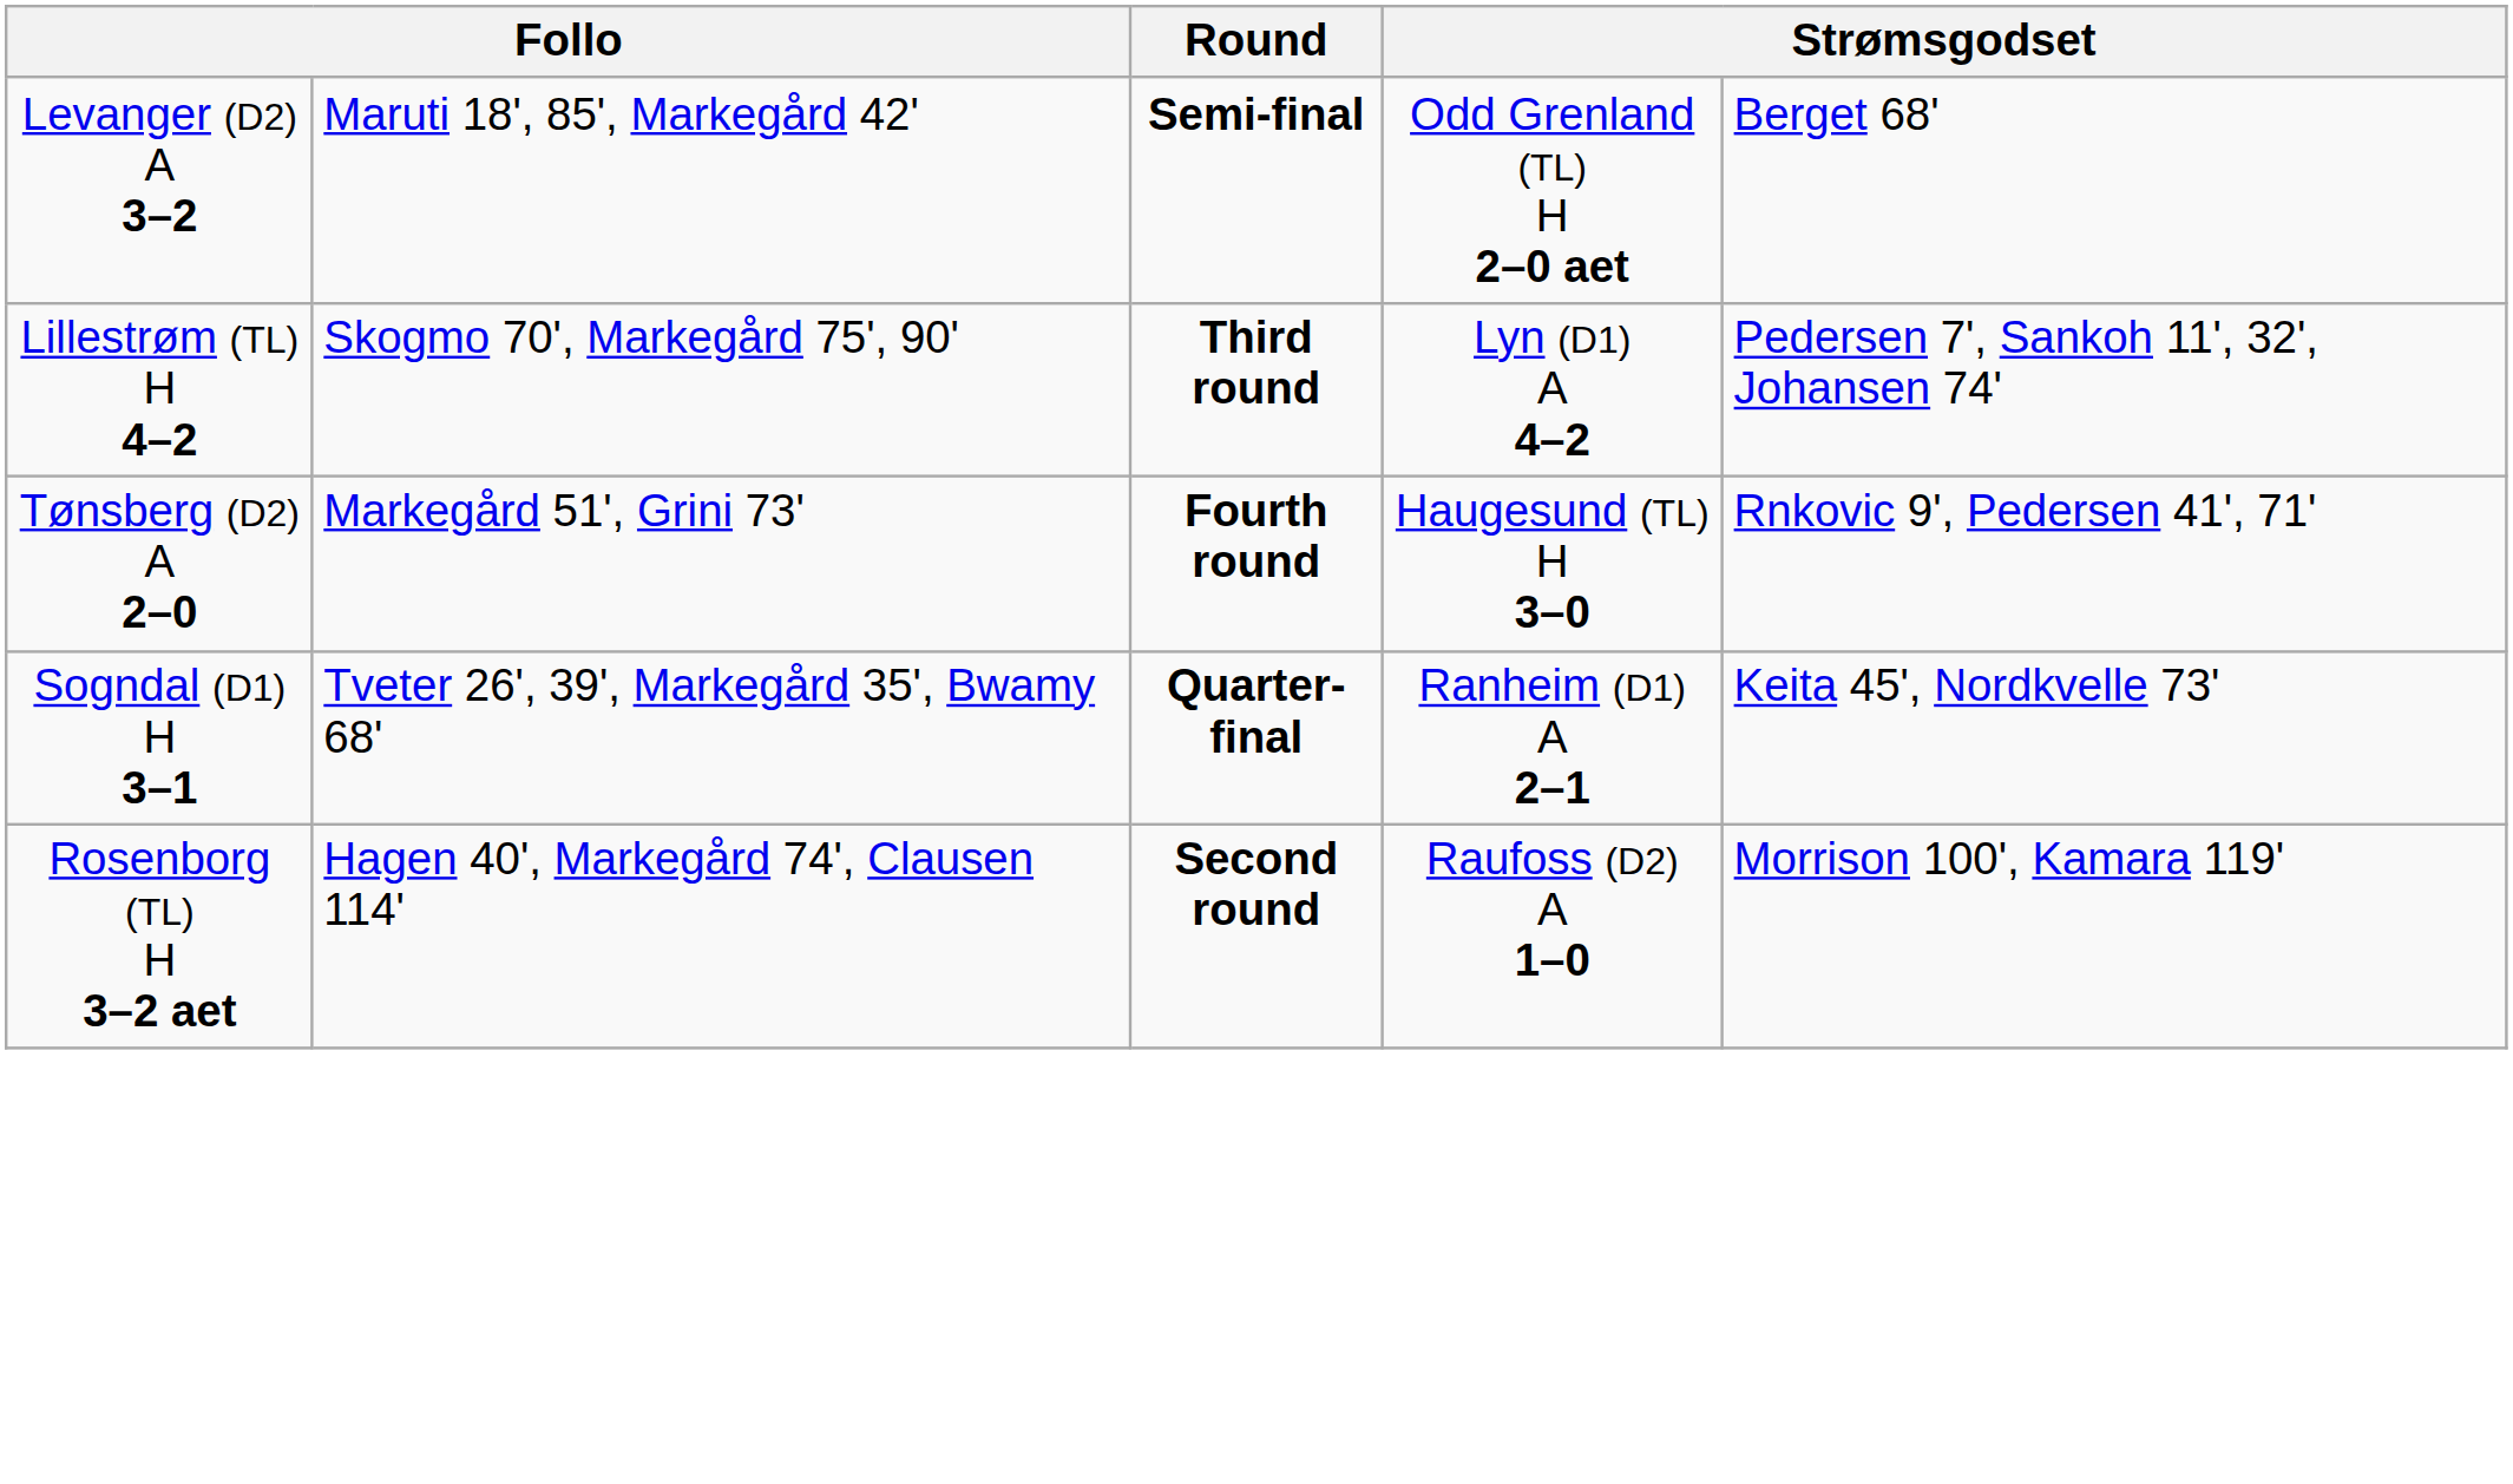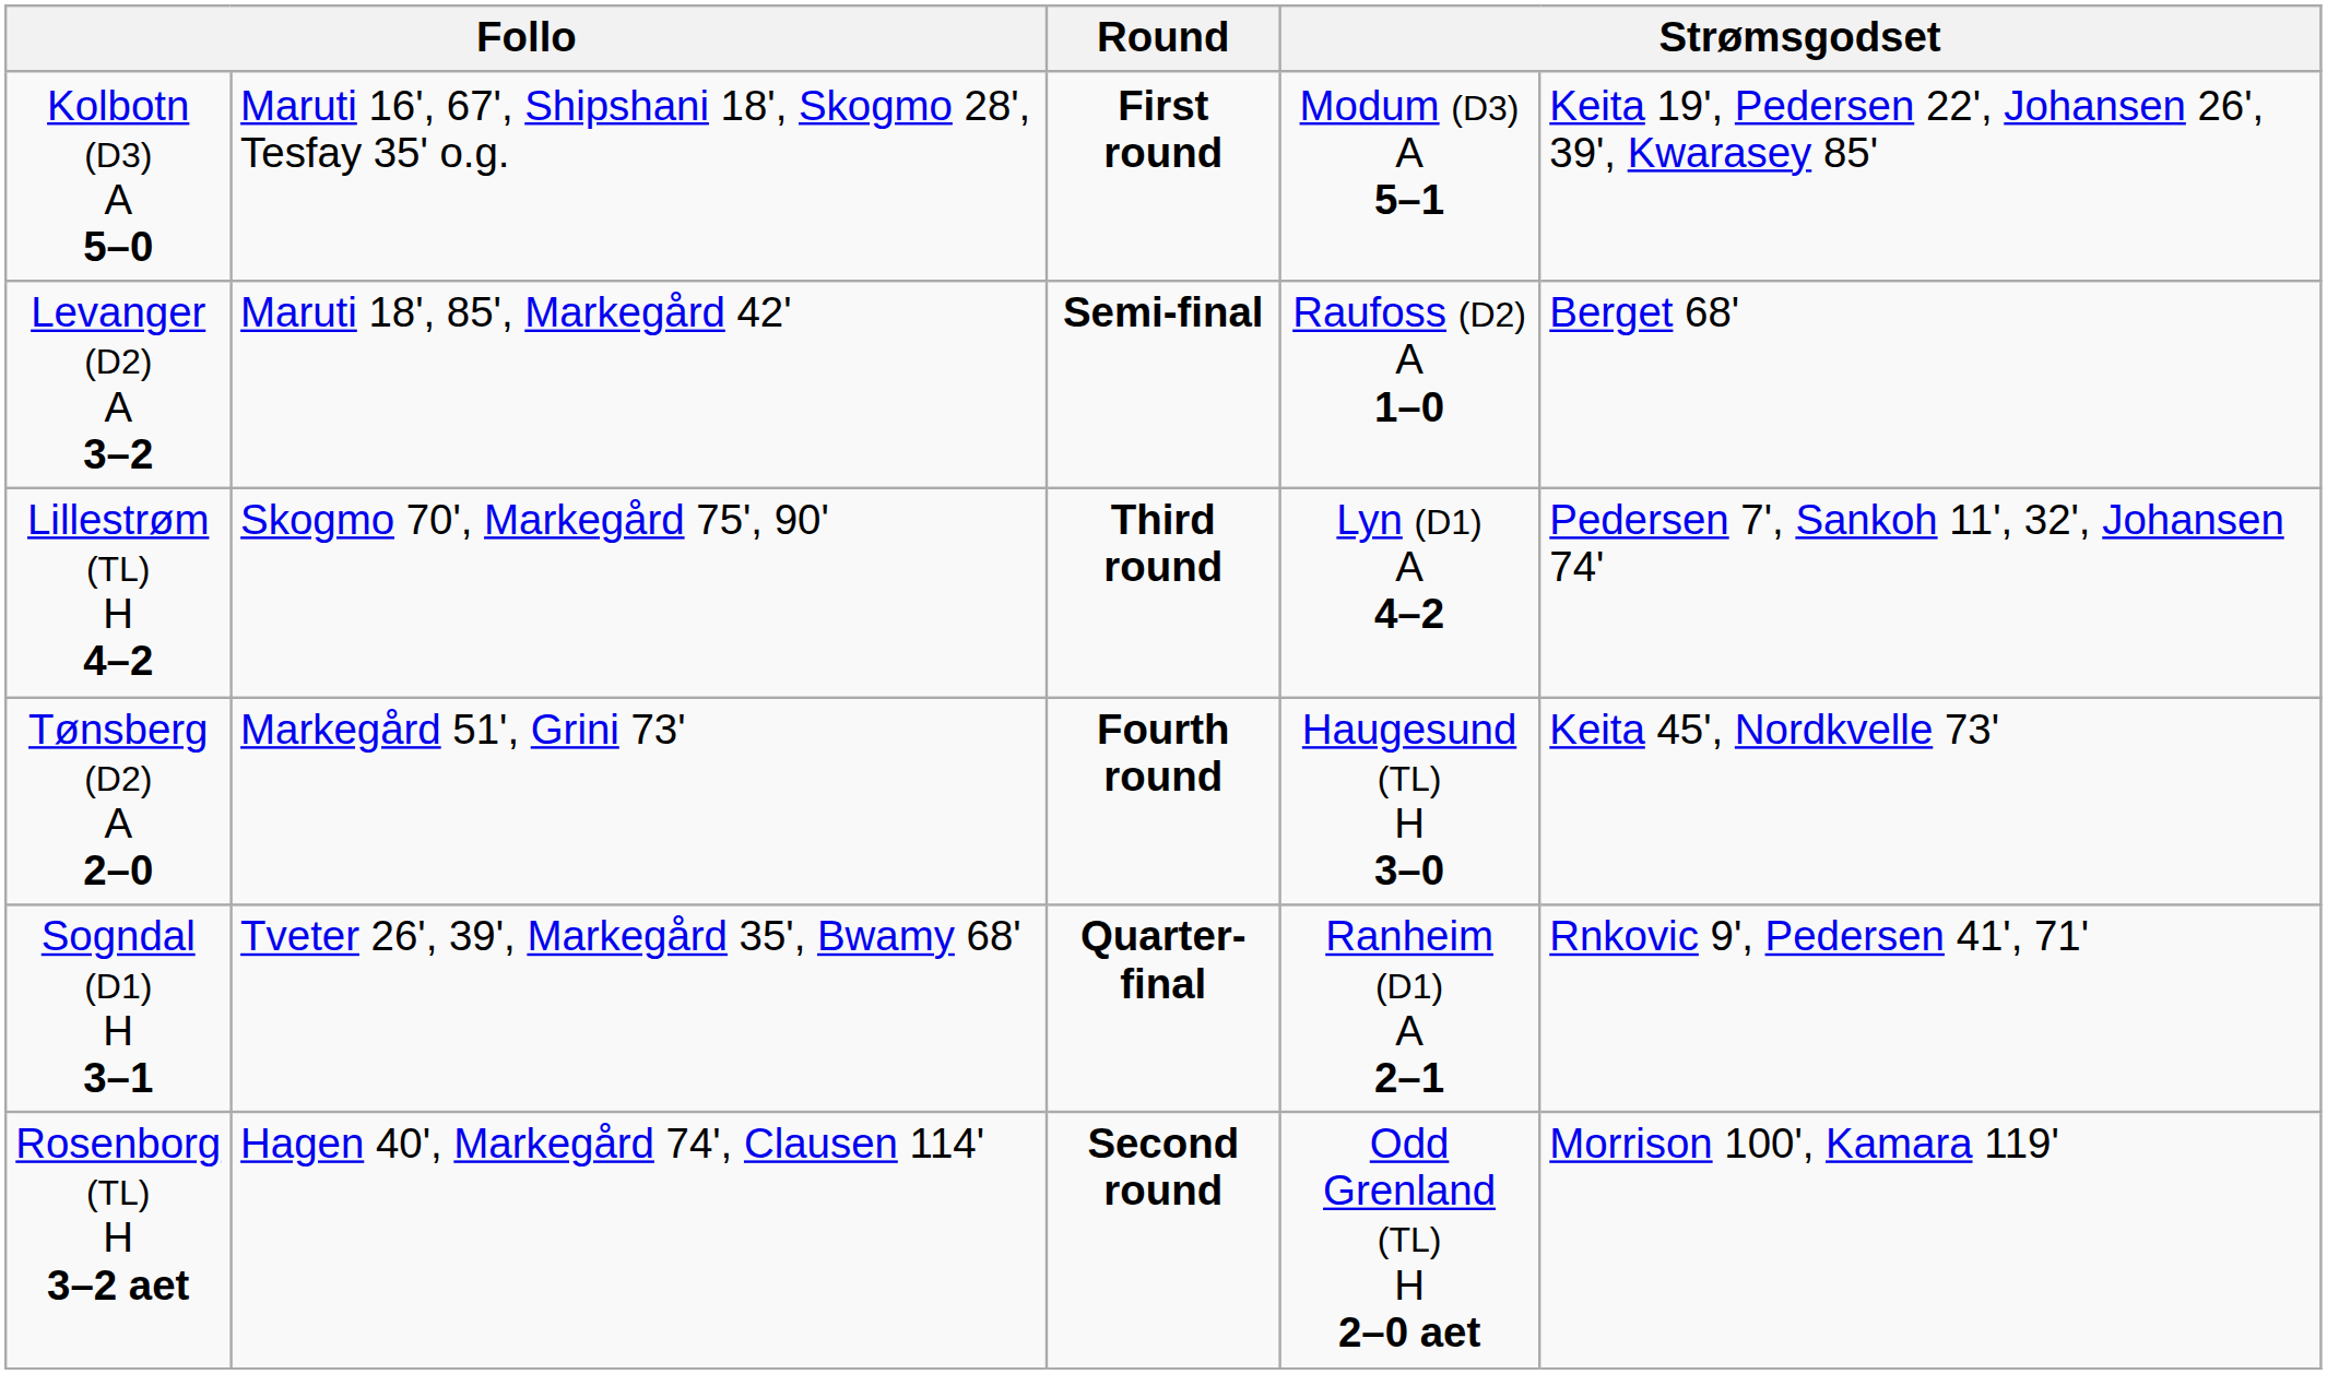 <table class=wikitable width=100% style="text-align:center">
 <tr valign=top>
 <th colspan=2 width=45%>Follo</th>
 <th width=10%>Round</th>
 <th colspan=2 width=45%>Strømsgodset</th>
 </tr>
 <tr valign=top>
+<td><a href='#'>Kolbotn</a> <small>(D3)</small><br>A<br><strong>5–0</strong></td>
+<td align=left><a href='#'>Maruti</a> 16', 67', <a href='#'>Shipshani</a> 18', <a href='#'>Skogmo</a> 28', Tesfay 35' o.g.</td>
+<td><strong>First round</strong></td>
+<td><a href='#'>Modum</a> <small>(D3)</small><br>A<br><strong>5–1</strong></td>
+<td align=left><a href='#'>Keita</a> 19', <a href='#'>Pedersen</a> 22', <a href='#'>Johansen</a> 26', 39', <a href='#'>Kwarasey</a> 85'</td>
+</tr>
+<tr valign=top>
 <td><a href='#'>Levanger</a> <small>(D2)</small><br>A<br><strong>3–2</strong></td>
 <td align=left><a href='#'>Maruti</a> 18', 85', <a href='#'>Markegård</a> 42'</td>
 <td><strong>Semi-final</strong></td>
-<td><a href='#'>Odd Grenland</a> <small>(TL)</small><br>H<br><strong>2–0 aet</strong></td>
+<td><a href='#'>Raufoss</a> <small>(D2)</small><br>A<br><strong>1–0</strong></td>
 <td align=left><a href='#'>Berget</a> 68'</td>
 </tr>
 <tr valign=top>
 <td><a href='#'>Lillestrøm</a> <small>(TL)</small><br>H<br><strong>4–2</strong></td>
 <td align=left><a href='#'>Skogmo</a> 70', <a href='#'>Markegård</a> 75', 90'</td>
 <td><strong>Third round</strong></td>
 <td><a href='#'>Lyn</a> <small>(D1)</small><br>A<br><strong>4–2</strong></td>
 <td align=left><a href='#'>Pedersen</a> 7', <a href='#'>Sankoh</a> 11', 32', <a href='#'>Johansen</a> 74'</td>
 </tr>
 <tr valign=top>
 <td><a href='#'>Tønsberg</a> <small>(D2)</small><br>A<br><strong>2–0</strong></td>
 <td align=left><a href='#'>Markegård</a> 51', <a href='#'>Grini</a> 73'</td>
 <td><strong>Fourth round</strong></td>
 <td><a href='#'>Haugesund</a> <small>(TL)</small><br>H<br><strong>3–0</strong></td>
-<td align=left><a href='#'>Rnkovic</a> 9', <a href='#'>Pedersen</a> 41', 71'</td>
+<td align=left><a href='#'>Keita</a> 45', <a href='#'>Nordkvelle</a> 73'</td>
 </tr>
 <tr valign=top>
 <td><a href='#'>Sogndal</a> <small>(D1)</small><br>H<br><strong>3–1</strong></td>
 <td align=left><a href='#'>Tveter</a> 26', 39', <a href='#'>Markegård</a> 35', <a href='#'>Bwamy</a> 68'</td>
 <td><strong>Quarter-final</strong></td>
 <td><a href='#'>Ranheim</a> <small>(D1)</small><br>A<br><strong>2–1</strong></td>
-<td align=left><a href='#'>Keita</a> 45', <a href='#'>Nordkvelle</a> 73'</td>
+<td align=left><a href='#'>Rnkovic</a> 9', <a href='#'>Pedersen</a> 41', 71'</td>
 </tr>
 <tr valign=top>
 <td><a href='#'>Rosenborg</a> <small>(TL)</small><br>H<br><strong>3–2 aet</strong></td>
 <td align=left><a href='#'>Hagen</a> 40', <a href='#'>Markegård</a> 74', <a href='#'>Clausen</a> 114'</td>
 <td><strong>Second round</strong></td>
-<td><a href='#'>Raufoss</a> <small>(D2)</small><br>A<br><strong>1–0</strong></td>
+<td><a href='#'>Odd Grenland</a> <small>(TL)</small><br>H<br><strong>2–0 aet</strong></td>
 <td align=left><a href='#'>Morrison</a> 100', <a href='#'>Kamara</a> 119'</td>
 </tr>
 </table>
